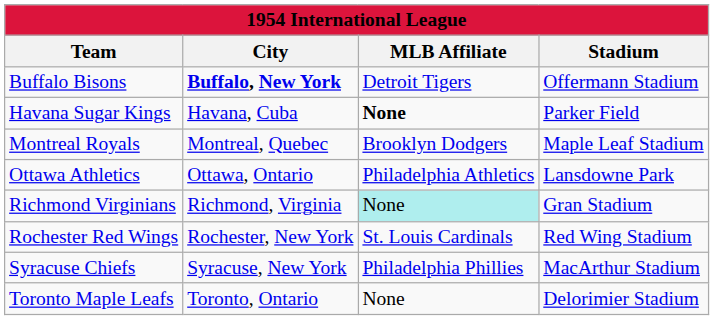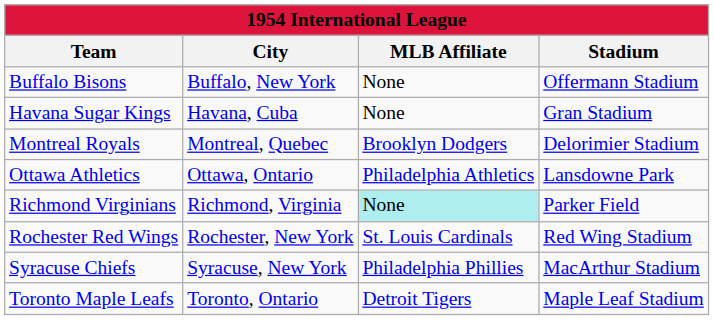 <table class="wikitable" style="width:auto">
 <tr>
 <td bgcolor="#DC143C" align="center" colspan="7"><strong><span>1954 International League</span></strong></td>
 </tr>
 <tr>
 <th>Team</th>
 <th>City</th>
 <th>MLB Affiliate</th>
 <th>Stadium</th>
 </tr>
 <tr>
 <td><a href='#'>Buffalo Bisons</a></td>
-<td><strong><a href='#'>Buffalo</a>, <a href='#'>New York</a></strong></td>
-<td><a href='#'>Detroit Tigers</a></td>
+<td><a href='#'>Buffalo</a>, <a href='#'>New York</a></td>
+<td>None</td>
 <td><a href='#'>Offermann Stadium</a></td>
 </tr>
 <tr>
 <td><a href='#'>Havana Sugar Kings</a></td>
 <td><a href='#'>Havana</a>, <a href='#'>Cuba</a></td>
-<td><strong>None</strong></td>
-<td><a href='#'>Parker Field</a></td>
+<td>None</td>
+<td><a href='#'>Gran Stadium</a></td>
 </tr>
 <tr>
 <td><a href='#'>Montreal Royals</a></td>
 <td><a href='#'>Montreal</a>, <a href='#'>Quebec</a></td>
 <td><a href='#'>Brooklyn Dodgers</a></td>
-<td><a href='#'>Maple Leaf Stadium</a></td>
+<td><a href='#'>Delorimier Stadium</a></td>
 </tr>
 <tr>
 <td><a href='#'>Ottawa Athletics</a></td>
 <td><a href='#'>Ottawa</a>, <a href='#'>Ontario</a></td>
 <td><a href='#'>Philadelphia Athletics</a></td>
 <td><a href='#'>Lansdowne Park</a></td>
 </tr>
 <tr>
 <td><a href='#'>Richmond Virginians</a></td>
 <td><a href='#'>Richmond</a>, <a href='#'>Virginia</a></td>
 <td style="background: paleturquoise;">None</td>
-<td><a href='#'>Gran Stadium</a></td>
+<td><a href='#'>Parker Field</a></td>
 </tr>
 <tr>
 <td><a href='#'>Rochester Red Wings</a></td>
 <td><a href='#'>Rochester</a>, <a href='#'>New York</a></td>
 <td><a href='#'>St. Louis Cardinals</a></td>
 <td><a href='#'>Red Wing Stadium</a></td>
 </tr>
 <tr>
 <td><a href='#'>Syracuse Chiefs</a></td>
 <td><a href='#'>Syracuse</a>, <a href='#'>New York</a></td>
 <td><a href='#'>Philadelphia Phillies</a></td>
 <td><a href='#'>MacArthur Stadium</a></td>
 </tr>
 <tr>
 <td><a href='#'>Toronto Maple Leafs</a></td>
 <td><a href='#'>Toronto</a>, <a href='#'>Ontario</a></td>
-<td>None</td>
-<td><a href='#'>Delorimier Stadium</a></td>
+<td><a href='#'>Detroit Tigers</a></td>
+<td><a href='#'>Maple Leaf Stadium</a></td>
 </tr>
 </table>
